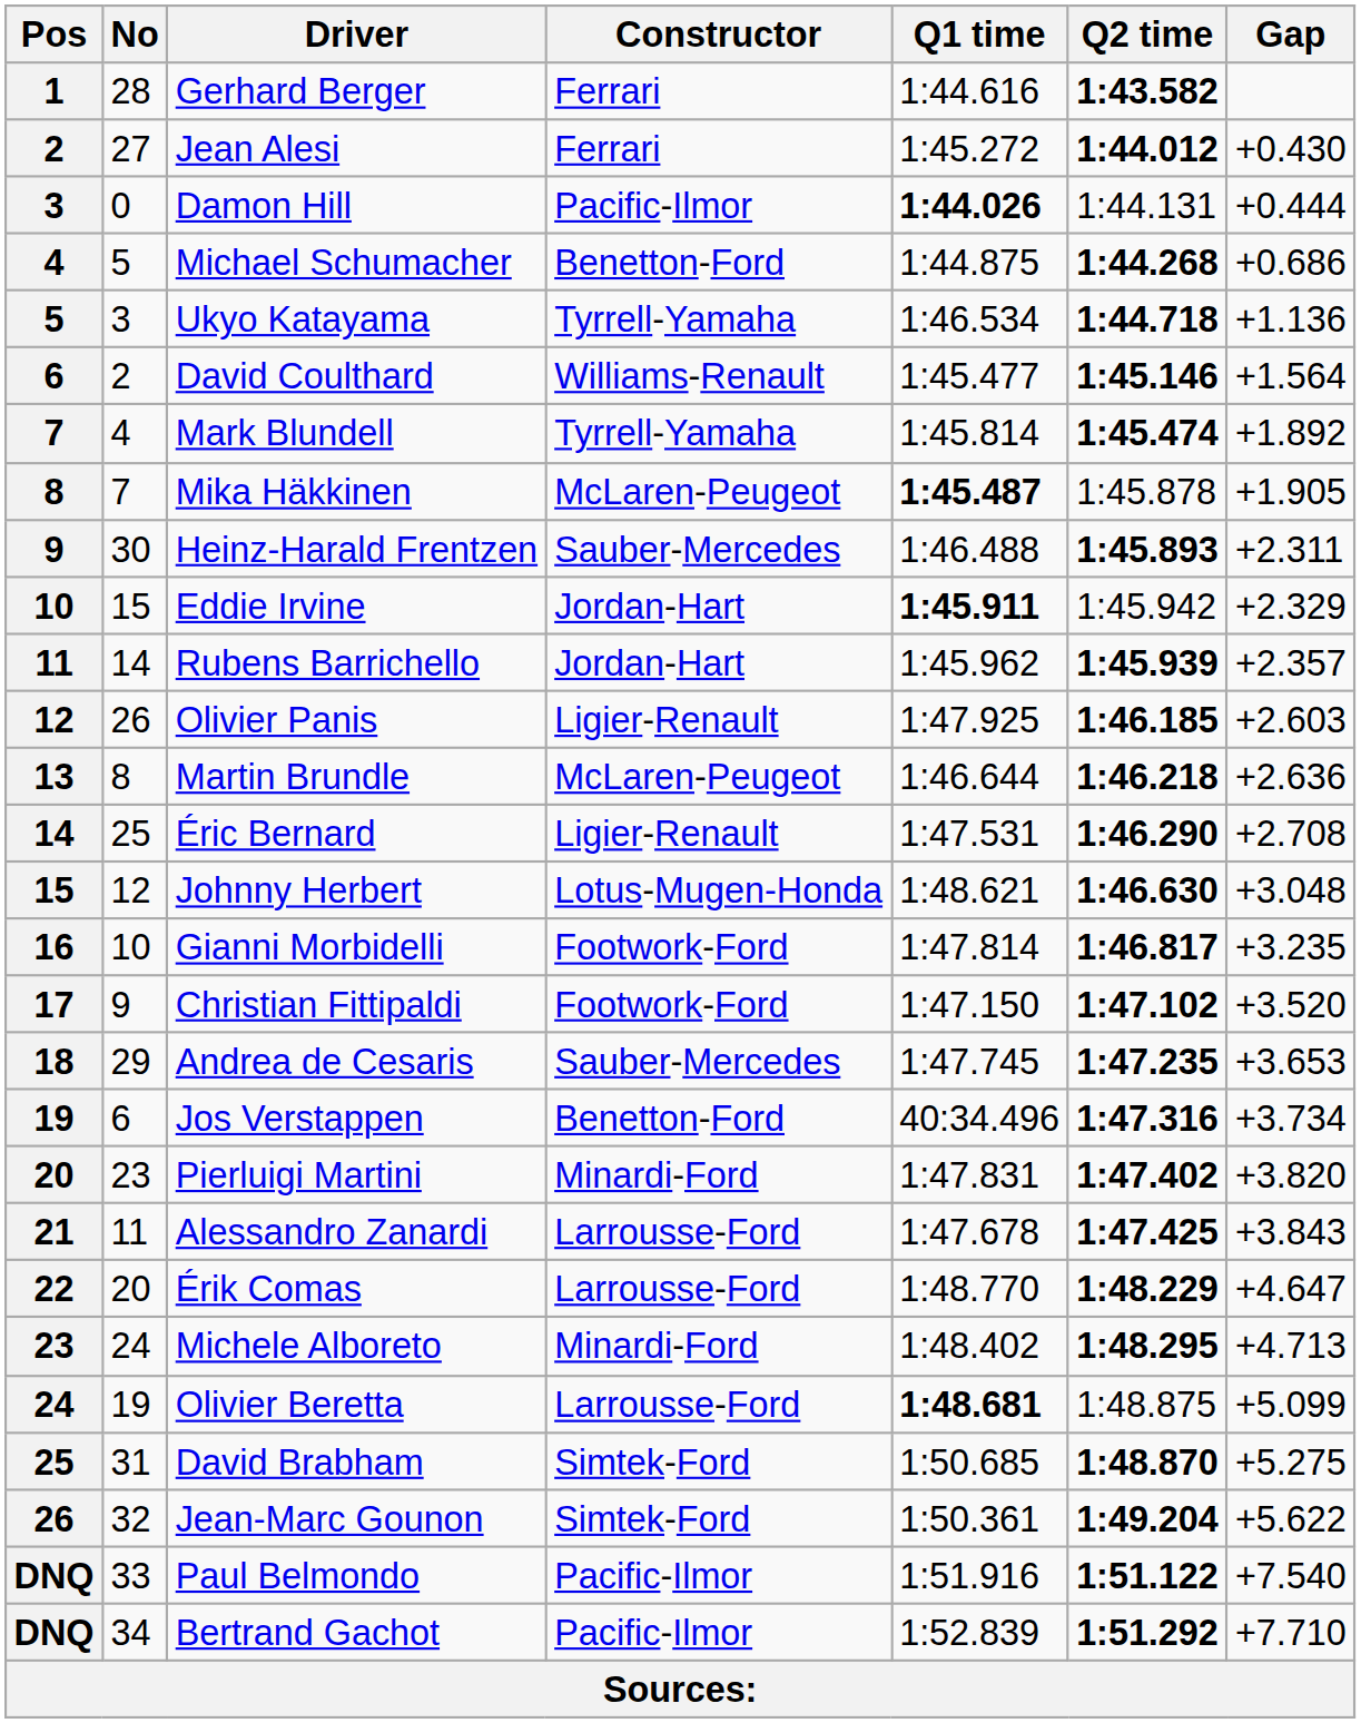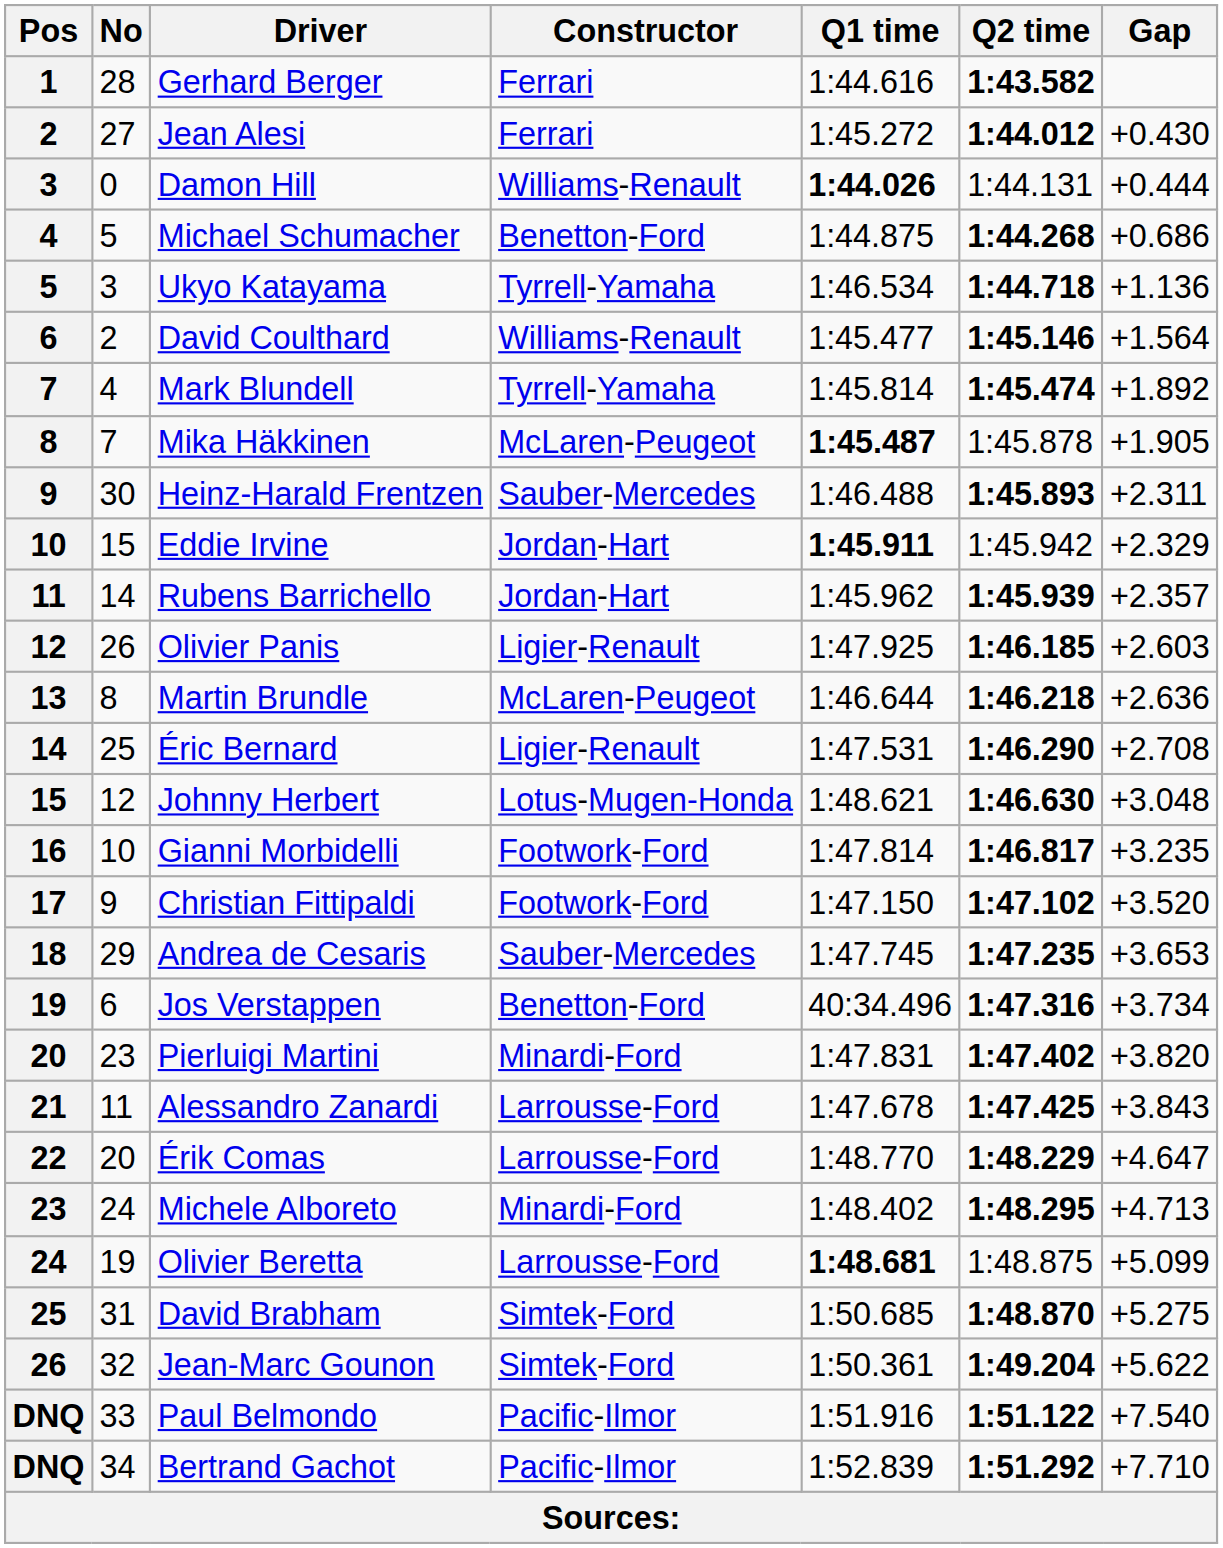 <table class="wikitable sortable" style="font-size: 95%;">
 <tr>
 <th>Pos</th>
 <th>No</th>
 <th>Driver</th>
 <th>Constructor</th>
 <th>Q1 time</th>
 <th>Q2 time</th>
 <th>Gap</th>
 </tr>
 <tr>
 <th>1</th>
 <td>28</td>
 <td> <a href='#'>Gerhard Berger</a></td>
 <td><a href='#'>Ferrari</a></td>
 <td>1:44.616</td>
 <td><strong>1:43.582</strong></td>
 <td></td>
 </tr>
 <tr>
 <th>2</th>
 <td>27</td>
 <td> <a href='#'>Jean Alesi</a></td>
 <td><a href='#'>Ferrari</a></td>
 <td>1:45.272</td>
 <td><strong>1:44.012</strong></td>
 <td>+0.430</td>
 </tr>
 <tr>
 <th>3</th>
 <td>0</td>
 <td> <a href='#'>Damon Hill</a></td>
-<td><a href='#'>Pacific</a>-<a href='#'>Ilmor</a></td>
+<td><a href='#'>Williams</a>-<a href='#'>Renault</a></td>
 <td><strong>1:44.026</strong></td>
 <td>1:44.131</td>
 <td>+0.444</td>
 </tr>
 <tr>
 <th>4</th>
 <td>5</td>
 <td> <a href='#'>Michael Schumacher</a></td>
 <td><a href='#'>Benetton</a>-<a href='#'>Ford</a></td>
 <td>1:44.875</td>
 <td><strong>1:44.268</strong></td>
 <td>+0.686</td>
 </tr>
 <tr>
 <th>5</th>
 <td>3</td>
 <td> <a href='#'>Ukyo Katayama</a></td>
 <td><a href='#'>Tyrrell</a>-<a href='#'>Yamaha</a></td>
 <td>1:46.534</td>
 <td><strong>1:44.718</strong></td>
 <td>+1.136</td>
 </tr>
 <tr>
 <th>6</th>
 <td>2</td>
 <td> <a href='#'>David Coulthard</a></td>
 <td><a href='#'>Williams</a>-<a href='#'>Renault</a></td>
 <td>1:45.477</td>
 <td><strong>1:45.146</strong></td>
 <td>+1.564</td>
 </tr>
 <tr>
 <th>7</th>
 <td>4</td>
 <td> <a href='#'>Mark Blundell</a></td>
 <td><a href='#'>Tyrrell</a>-<a href='#'>Yamaha</a></td>
 <td>1:45.814</td>
 <td><strong>1:45.474</strong></td>
 <td>+1.892</td>
 </tr>
 <tr>
 <th>8</th>
 <td>7</td>
 <td> <a href='#'>Mika Häkkinen</a></td>
 <td><a href='#'>McLaren</a>-<a href='#'>Peugeot</a></td>
 <td><strong>1:45.487</strong></td>
 <td>1:45.878</td>
 <td>+1.905</td>
 </tr>
 <tr>
 <th>9</th>
 <td>30</td>
 <td> <a href='#'>Heinz-Harald Frentzen</a></td>
 <td><a href='#'>Sauber</a>-<a href='#'>Mercedes</a></td>
 <td>1:46.488</td>
 <td><strong>1:45.893</strong></td>
 <td>+2.311</td>
 </tr>
 <tr>
 <th>10</th>
 <td>15</td>
 <td> <a href='#'>Eddie Irvine</a></td>
 <td><a href='#'>Jordan</a>-<a href='#'>Hart</a></td>
 <td><strong>1:45.911</strong></td>
 <td>1:45.942</td>
 <td>+2.329</td>
 </tr>
 <tr>
 <th>11</th>
 <td>14</td>
 <td> <a href='#'>Rubens Barrichello</a></td>
 <td><a href='#'>Jordan</a>-<a href='#'>Hart</a></td>
 <td>1:45.962</td>
 <td><strong>1:45.939</strong></td>
 <td>+2.357</td>
 </tr>
 <tr>
 <th>12</th>
 <td>26</td>
 <td> <a href='#'>Olivier Panis</a></td>
 <td><a href='#'>Ligier</a>-<a href='#'>Renault</a></td>
 <td>1:47.925</td>
 <td><strong>1:46.185</strong></td>
 <td>+2.603</td>
 </tr>
 <tr>
 <th>13</th>
 <td>8</td>
 <td> <a href='#'>Martin Brundle</a></td>
 <td><a href='#'>McLaren</a>-<a href='#'>Peugeot</a></td>
 <td>1:46.644</td>
 <td><strong>1:46.218</strong></td>
 <td>+2.636</td>
 </tr>
 <tr>
 <th>14</th>
 <td>25</td>
 <td> <a href='#'>Éric Bernard</a></td>
 <td><a href='#'>Ligier</a>-<a href='#'>Renault</a></td>
 <td>1:47.531</td>
 <td><strong>1:46.290</strong></td>
 <td>+2.708</td>
 </tr>
 <tr>
 <th>15</th>
 <td>12</td>
 <td> <a href='#'>Johnny Herbert</a></td>
 <td><a href='#'>Lotus</a>-<a href='#'>Mugen-Honda</a></td>
 <td>1:48.621</td>
 <td><strong>1:46.630</strong></td>
 <td>+3.048</td>
 </tr>
 <tr>
 <th>16</th>
 <td>10</td>
 <td> <a href='#'>Gianni Morbidelli</a></td>
 <td><a href='#'>Footwork</a>-<a href='#'>Ford</a></td>
 <td>1:47.814</td>
 <td><strong>1:46.817</strong></td>
 <td>+3.235</td>
 </tr>
 <tr>
 <th>17</th>
 <td>9</td>
 <td> <a href='#'>Christian Fittipaldi</a></td>
 <td><a href='#'>Footwork</a>-<a href='#'>Ford</a></td>
 <td>1:47.150</td>
 <td><strong>1:47.102</strong></td>
 <td>+3.520</td>
 </tr>
 <tr>
 <th>18</th>
 <td>29</td>
 <td> <a href='#'>Andrea de Cesaris</a></td>
 <td><a href='#'>Sauber</a>-<a href='#'>Mercedes</a></td>
 <td>1:47.745</td>
 <td><strong>1:47.235</strong></td>
 <td>+3.653</td>
 </tr>
 <tr>
 <th>19</th>
 <td>6</td>
 <td> <a href='#'>Jos Verstappen</a></td>
 <td><a href='#'>Benetton</a>-<a href='#'>Ford</a></td>
 <td>40:34.496</td>
 <td><strong>1:47.316</strong></td>
 <td>+3.734</td>
 </tr>
 <tr>
 <th>20</th>
 <td>23</td>
 <td> <a href='#'>Pierluigi Martini</a></td>
 <td><a href='#'>Minardi</a>-<a href='#'>Ford</a></td>
 <td>1:47.831</td>
 <td><strong>1:47.402</strong></td>
 <td>+3.820</td>
 </tr>
 <tr>
 <th>21</th>
 <td>11</td>
 <td> <a href='#'>Alessandro Zanardi</a></td>
 <td><a href='#'>Larrousse</a>-<a href='#'>Ford</a></td>
 <td>1:47.678</td>
 <td><strong>1:47.425</strong></td>
 <td>+3.843</td>
 </tr>
 <tr>
 <th>22</th>
 <td>20</td>
 <td> <a href='#'>Érik Comas</a></td>
 <td><a href='#'>Larrousse</a>-<a href='#'>Ford</a></td>
 <td>1:48.770</td>
 <td><strong>1:48.229</strong></td>
 <td>+4.647</td>
 </tr>
 <tr>
 <th>23</th>
 <td>24</td>
 <td> <a href='#'>Michele Alboreto</a></td>
 <td><a href='#'>Minardi</a>-<a href='#'>Ford</a></td>
 <td>1:48.402</td>
 <td><strong>1:48.295</strong></td>
 <td>+4.713</td>
 </tr>
 <tr>
 <th>24</th>
 <td>19</td>
 <td> <a href='#'>Olivier Beretta</a></td>
 <td><a href='#'>Larrousse</a>-<a href='#'>Ford</a></td>
 <td><strong>1:48.681</strong></td>
 <td>1:48.875</td>
 <td>+5.099</td>
 </tr>
 <tr>
 <th>25</th>
 <td>31</td>
 <td> <a href='#'>David Brabham</a></td>
 <td><a href='#'>Simtek</a>-<a href='#'>Ford</a></td>
 <td>1:50.685</td>
 <td><strong>1:48.870</strong></td>
 <td>+5.275</td>
 </tr>
 <tr>
 <th>26</th>
 <td>32</td>
 <td> <a href='#'>Jean-Marc Gounon</a></td>
 <td><a href='#'>Simtek</a>-<a href='#'>Ford</a></td>
 <td>1:50.361</td>
 <td><strong>1:49.204</strong></td>
 <td>+5.622</td>
 </tr>
 <tr>
 <th data-sort-value="27">DNQ</th>
 <td>33</td>
 <td> <a href='#'>Paul Belmondo</a></td>
 <td><a href='#'>Pacific</a>-<a href='#'>Ilmor</a></td>
 <td>1:51.916</td>
 <td><strong>1:51.122</strong></td>
 <td>+7.540</td>
 </tr>
 <tr>
 <th data-sort-value="28">DNQ</th>
 <td>34</td>
 <td> <a href='#'>Bertrand Gachot</a></td>
 <td><a href='#'>Pacific</a>-<a href='#'>Ilmor</a></td>
 <td>1:52.839</td>
 <td><strong>1:51.292</strong></td>
 <td>+7.710</td>
 </tr>
 <tr>
 <th colspan="7">Sources:</th>
 </tr>
 </table>
